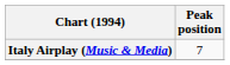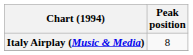 <table class="wikitable sortable plainrowheaders">
 <tr>
 <th scope="col">Chart (1994)</th>
 <th scope="col">Peak<br>position</th>
 </tr>
 <tr>
 <th scope="row">Italy Airplay (<em><a href='#'>Music & Media</a></em>)</th>
-<td align="center">7</td>
+<td align="center">8</td>
 </tr>
 <tr>
 </tr>
 <tr>
 </tr>
 <tr>
 </tr>
 </table>
